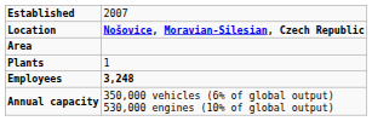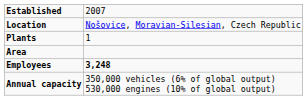 <table class="wikitable">
 <tr>
 <td><strong>Established</strong></td>
 <td>2007</td>
 </tr>
 <tr>
 <td><strong>Location</strong></td>
-<td><strong><a href='#'>Nošovice</a>, <a href='#'>Moravian-Silesian</a>, Czech Republic</strong></td>
+<td><a href='#'>Nošovice</a>, <a href='#'>Moravian-Silesian</a>, Czech Republic</td>
+</tr>
+<tr>
+<td><strong>Plants</strong></td>
+<td>1</td>
 </tr>
 <tr>
 <td><strong>Area</strong></td>
 <td></td>
-</tr>
-<tr>
-<td><strong>Plants</strong></td>
-<td>1</td>
 </tr>
 <tr>
 <td><strong>Employees</strong></td>
 <td><strong>3,248</strong></td>
 </tr>
 <tr>
 <td><strong>Annual capacity</strong></td>
 <td>350,000 vehicles (6% of global output)<br>530,000 engines (10% of global output)</td>
 </tr>
 </table>
